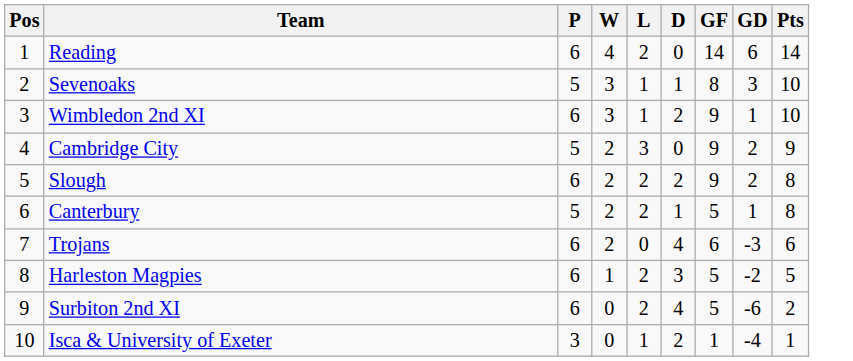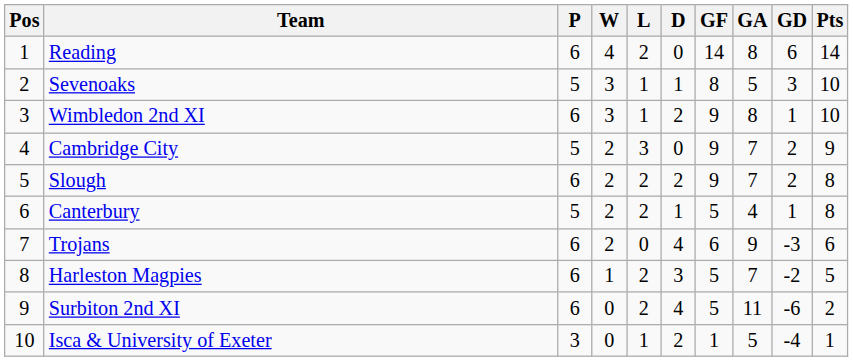 <table class="wikitable" style="font-size: 100%">
 <tr>
 <th width=20>Pos</th>
 <th width=400>Team</th>
 <th width=20>P</th>
 <th width=20>W</th>
 <th width=20>L</th>
 <th width=20>D</th>
 <th width=20>GF</th>
+<th width=20>GA</th>
 <th width=20>GD</th>
 <th width=20>Pts</th>
 </tr>
 <tr align=center>
 <td>1</td>
 <td align="left"><a href='#'>Reading</a></td>
 <td>6</td>
 <td>4</td>
 <td>2</td>
 <td>0</td>
 <td>14</td>
+<td>8</td>
 <td>6</td>
 <td>14</td>
 </tr>
 <tr align=center>
 <td>2</td>
 <td align="left"><a href='#'>Sevenoaks</a></td>
 <td>5</td>
 <td>3</td>
 <td>1</td>
 <td>1</td>
 <td>8</td>
+<td>5</td>
 <td>3</td>
 <td>10</td>
 </tr>
 <tr align=center>
 <td>3</td>
 <td align="left"><a href='#'>Wimbledon 2nd XI</a></td>
 <td>6</td>
 <td>3</td>
 <td>1</td>
 <td>2</td>
 <td>9</td>
+<td>8</td>
 <td>1</td>
 <td>10</td>
 </tr>
 <tr align=center>
 <td>4</td>
 <td align="left"><a href='#'>Cambridge City</a></td>
 <td>5</td>
 <td>2</td>
 <td>3</td>
 <td>0</td>
 <td>9</td>
+<td>7</td>
 <td>2</td>
 <td>9</td>
 </tr>
 <tr align=center>
 <td>5</td>
 <td align="left"><a href='#'>Slough</a></td>
 <td>6</td>
 <td>2</td>
 <td>2</td>
 <td>2</td>
 <td>9</td>
+<td>7</td>
 <td>2</td>
 <td>8</td>
 </tr>
 <tr align=center>
 <td>6</td>
 <td align="left"><a href='#'>Canterbury</a></td>
 <td>5</td>
 <td>2</td>
 <td>2</td>
 <td>1</td>
 <td>5</td>
+<td>4</td>
 <td>1</td>
 <td>8</td>
 </tr>
 <tr align=center>
 <td>7</td>
 <td align="left"><a href='#'>Trojans</a></td>
 <td>6</td>
 <td>2</td>
 <td>0</td>
 <td>4</td>
 <td>6</td>
+<td>9</td>
 <td>-3</td>
 <td>6</td>
 </tr>
 <tr align=center>
 <td>8</td>
 <td align="left"><a href='#'>Harleston Magpies</a></td>
 <td>6</td>
 <td>1</td>
 <td>2</td>
 <td>3</td>
 <td>5</td>
+<td>7</td>
 <td>-2</td>
 <td>5</td>
 </tr>
 <tr align=center>
 <td>9</td>
 <td align="left"><a href='#'>Surbiton 2nd XI</a></td>
 <td>6</td>
 <td>0</td>
 <td>2</td>
 <td>4</td>
 <td>5</td>
+<td>11</td>
 <td>-6</td>
 <td>2</td>
 </tr>
 <tr align=center>
 <td>10</td>
 <td align="left"><a href='#'>Isca & University of Exeter</a></td>
 <td>3</td>
 <td>0</td>
 <td>1</td>
 <td>2</td>
 <td>1</td>
+<td>5</td>
 <td>-4</td>
 <td>1</td>
 </tr>
 </table>
